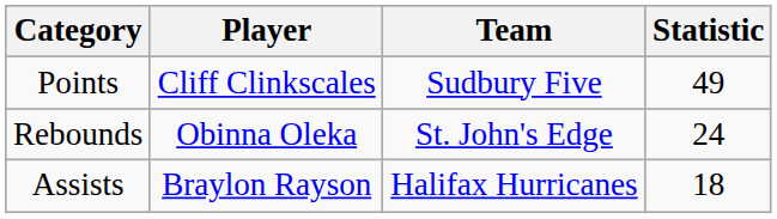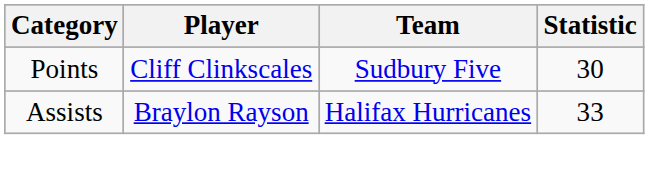 <table class="wikitable" style="text-align:center">
 <tr>
 <th>Category</th>
 <th>Player</th>
 <th>Team</th>
 <th>Statistic</th>
 </tr>
 <tr>
 <td>Points</td>
 <td><a href='#'>Cliff Clinkscales</a></td>
 <td><a href='#'>Sudbury Five</a></td>
-<td>49</td>
-</tr>
-<tr>
-<td>Rebounds</td>
-<td><a href='#'>Obinna Oleka</a></td>
-<td><a href='#'>St. John's Edge</a></td>
-<td>24</td>
+<td>30</td>
 </tr>
 <tr>
 <td>Assists</td>
 <td><a href='#'>Braylon Rayson</a></td>
 <td><a href='#'>Halifax Hurricanes</a></td>
-<td>18</td>
+<td>33</td>
 </tr>
 </table>
